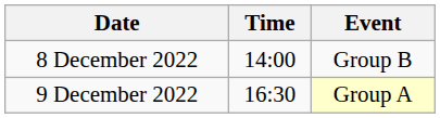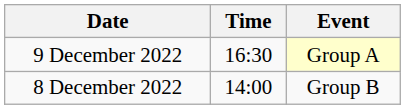 <table class = "wikitable" style="text-align:center;">
 <tr>
 <th width=150>Date</th>
 <th width=50>Time</th>
 <th width=80>Event</th>
 </tr>
 <tr>
+<td>9 December 2022</td>
+<td>16:30</td>
+<td bgcolor=ffffcc>Group A</td>
+</tr>
+<tr>
 <td>8 December 2022</td>
 <td>14:00</td>
 <td>Group B</td>
 </tr>
-<tr>
-<td>9 December 2022</td>
-<td>16:30</td>
-<td bgcolor=ffffcc>Group A</td>
-</tr>
 </table>
